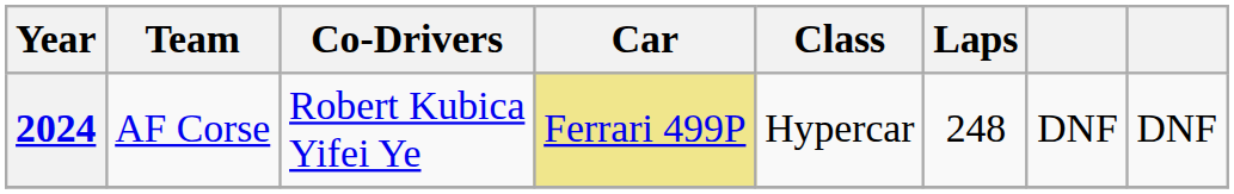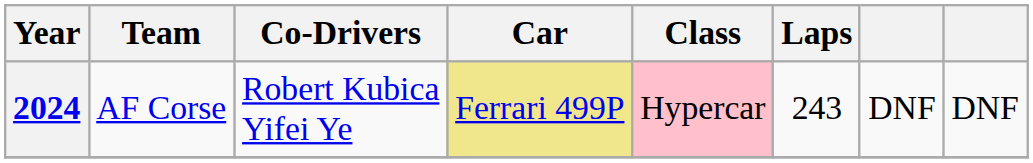 <table class="wikitable" style="text-align:center; font-size:90%">
 <tr>
 <th>Year</th>
 <th>Team</th>
 <th>Co-Drivers</th>
 <th>Car</th>
 <th>Class</th>
 <th>Laps</th>
 <th></th>
 <th></th>
 </tr>
 <tr>
 <th><a href='#'>2024</a></th>
 <td align="left" nowrap> <a href='#'>AF Corse</a></td>
 <td align="left" nowrap> <a href='#'>Robert Kubica</a><br> <a href='#'>Yifei Ye</a></td>
 <td align="left" nowrap style="background: khaki;"><a href='#'>Ferrari 499P</a></td>
-<td>Hypercar</td>
-<td>248</td>
+<td style="background: pink;">Hypercar</td>
+<td>243</td>
 <td>DNF</td>
 <td>DNF</td>
 </tr>
 <tr>
 </tr>
 </table>
